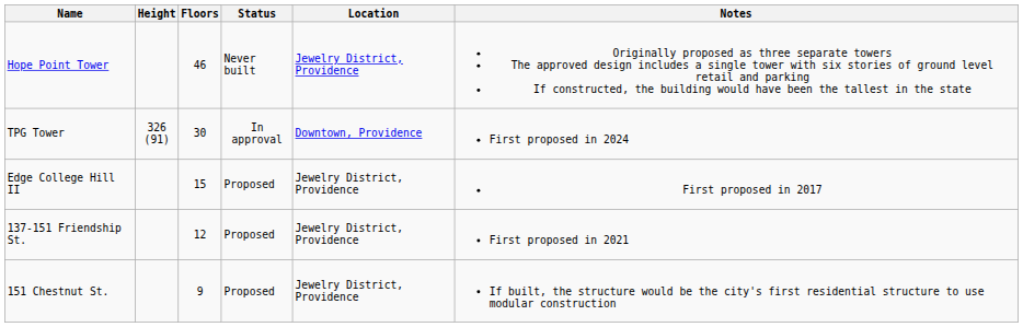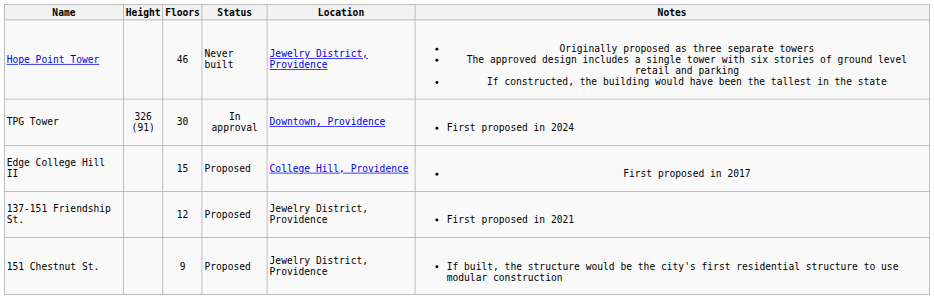 <table class="wikitable sortable">
 <tr>
 <th>Name</th>
 <th>Height<br></th>
 <th>Floors</th>
 <th>Status</th>
 <th>Location</th>
 <th class="unsortable">Notes</th>
 </tr>
 <tr>
 <td><a href='#'>Hope Point Tower</a></td>
 <td align="center"></td>
 <td align="center">46</td>
 <td>Never built</td>
 <td><a href='#'>Jewelry District, Providence</a></td>
 <td align="center"><br><ul><li>Originally proposed as three separate towers</li><li>The approved design includes a single tower with six stories of ground level retail and parking</li><li>If constructed, the building would have been the tallest in the state</li></ul></td>
 </tr>
 <tr>
 <td>TPG Tower</td>
 <td align="center">326<br>(91)</td>
 <td align="center">30</td>
 <td align="center">In approval</td>
 <td><a href='#'>Downtown, Providence</a></td>
 <td><br><ul><li>First proposed in 2024</li></ul></td>
 </tr>
 <tr>
 <td>Edge College Hill II</td>
 <td align="center"></td>
 <td align="center">15</td>
 <td>Proposed</td>
-<td>Jewelry District, Providence</td>
+<td><a href='#'>College Hill, Providence</a></td>
 <td align="center"><br><ul><li>First proposed in 2017</li></ul></td>
 </tr>
 <tr>
 <td>137-151 Friendship St.</td>
 <td align="center"></td>
 <td align="center">12</td>
 <td>Proposed</td>
 <td>Jewelry District, Providence</td>
 <td><br><ul><li>First proposed in 2021</li></ul></td>
 </tr>
 <tr>
 <td>151 Chestnut St.</td>
 <td align="center"></td>
 <td align="center">9</td>
 <td>Proposed</td>
 <td>Jewelry District, Providence</td>
 <td><br><ul><li>If built, the structure would be the city's first residential structure to use modular construction</li></ul></td>
 </tr>
 </table>
